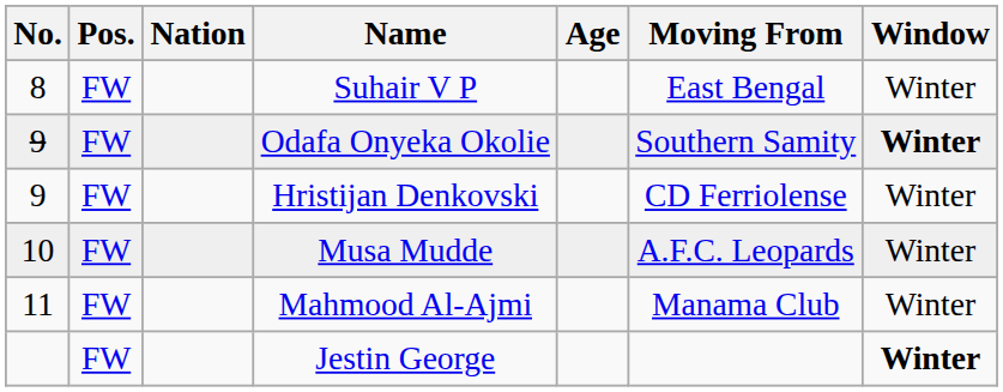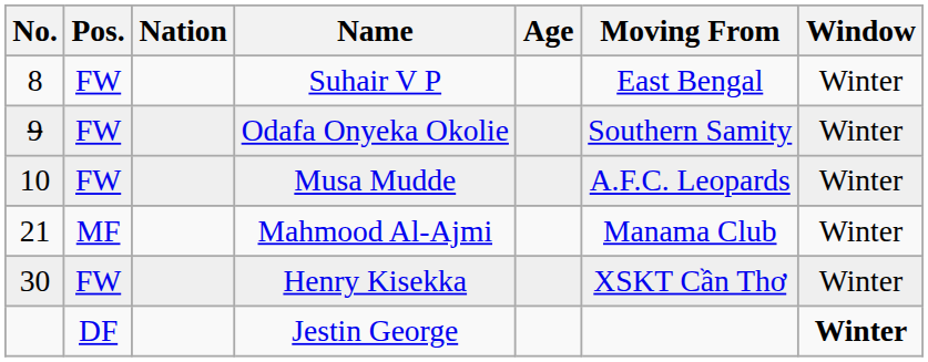 <table class="wikitable sortable" style="font-size: 95%; text-align: center;">
 <tr>
 <th>No.</th>
 <th>Pos.</th>
 <th>Nation</th>
 <th>Name</th>
 <th>Age</th>
 <th>Moving From</th>
 <th>Window</th>
 </tr>
 <tr>
 <td>8</td>
 <td><a href='#'>FW</a></td>
 <td></td>
 <td><a href='#'>Suhair V P</a></td>
 <td></td>
 <td> <a href='#'>East Bengal</a></td>
 <td>Winter</td>
 </tr>
 <tr bgcolor="#efefef">
 <td><s>9</s></td>
 <td><a href='#'>FW</a></td>
 <td></td>
 <td><a href='#'>Odafa Onyeka Okolie</a></td>
 <td></td>
 <td> <a href='#'>Southern Samity</a></td>
-<td><strong>Winter</strong></td>
-</tr>
-<tr>
-<td>9</td>
-<td><a href='#'>FW</a></td>
-<td></td>
-<td><a href='#'>Hristijan Denkovski</a></td>
-<td></td>
-<td> <a href='#'>CD Ferriolense</a></td>
 <td>Winter</td>
 </tr>
 <tr bgcolor="#efefef">
 <td>10</td>
 <td><a href='#'>FW</a></td>
 <td></td>
 <td><a href='#'>Musa Mudde</a></td>
 <td></td>
 <td> <a href='#'>A.F.C. Leopards</a></td>
 <td>Winter</td>
 </tr>
 <tr>
-<td>11</td>
-<td><a href='#'>FW</a></td>
+<td>21</td>
+<td><a href='#'>MF</a></td>
 <td></td>
 <td><a href='#'>Mahmood Al-Ajmi</a></td>
 <td></td>
 <td> <a href='#'>Manama Club</a></td>
 <td>Winter</td>
 </tr>
+<tr bgcolor="#efefef">
+<td>30</td>
+<td><a href='#'>FW</a></td>
+<td></td>
+<td><a href='#'>Henry Kisekka</a></td>
+<td></td>
+<td> <a href='#'>XSKT Cần Thơ</a></td>
+<td>Winter</td>
+</tr>
 <tr>
 <td></td>
-<td><a href='#'>FW</a></td>
+<td><a href='#'>DF</a></td>
 <td></td>
 <td><a href='#'>Jestin George</a></td>
 <td></td>
 <td></td>
 <td><strong>Winter</strong></td>
 </tr>
 </table>
